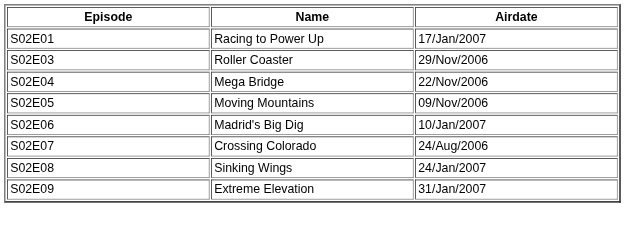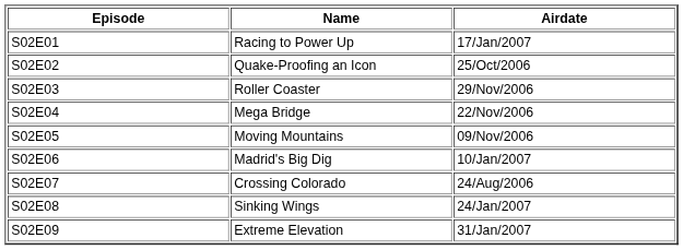 <table border="2" cellpadding="3">
 <tr>
 <th style="width: 255px;">Episode</th>
 <th style="width: 255px;">Name</th>
 <th style="width: 255px;">Airdate</th>
 </tr>
 <tr>
 <td>S02E01</td>
 <td>Racing to Power Up</td>
 <td>17/Jan/2007</td>
+</tr>
+<tr>
+<td>S02E02</td>
+<td>Quake-Proofing an Icon</td>
+<td>25/Oct/2006</td>
 </tr>
 <tr>
 <td>S02E03</td>
 <td>Roller Coaster</td>
 <td>29/Nov/2006</td>
 </tr>
 <tr>
 <td>S02E04</td>
 <td>Mega Bridge</td>
 <td>22/Nov/2006</td>
 </tr>
 <tr>
 <td>S02E05</td>
 <td>Moving Mountains</td>
 <td>09/Nov/2006</td>
 </tr>
 <tr>
 <td>S02E06</td>
 <td>Madrid's Big Dig</td>
 <td>10/Jan/2007</td>
 </tr>
 <tr>
 <td>S02E07</td>
 <td>Crossing Colorado</td>
 <td>24/Aug/2006</td>
 </tr>
 <tr>
 <td>S02E08</td>
 <td>Sinking Wings</td>
 <td>24/Jan/2007</td>
 </tr>
 <tr>
 <td>S02E09</td>
 <td>Extreme Elevation</td>
 <td>31/Jan/2007</td>
 </tr>
 </table>
